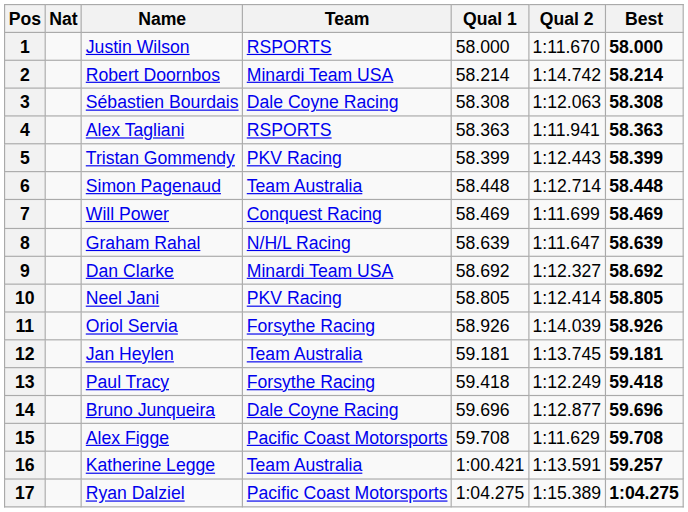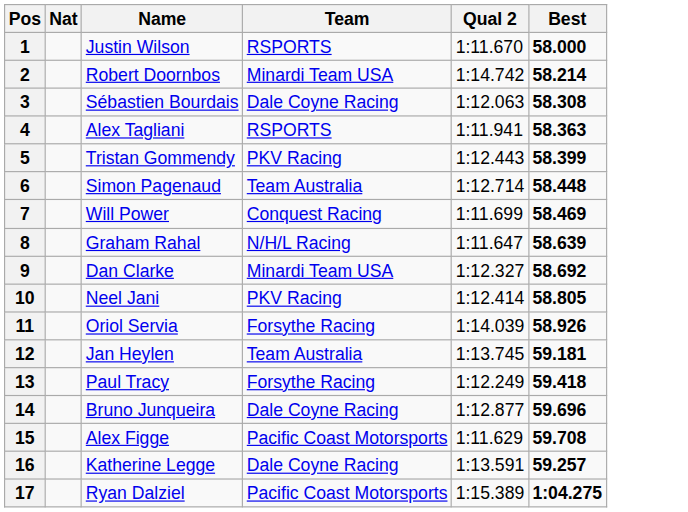 <table class="wikitable sortable" style="font-size: 95%;">
 <tr>
 <th>Pos</th>
 <th>Nat</th>
 <th>Name</th>
 <th>Team</th>
-<th>Qual 1</th>
 <th>Qual 2</th>
 <th>Best</th>
 </tr>
 <tr>
 <th>1</th>
 <td></td>
 <td><a href='#'>Justin Wilson</a></td>
 <td><a href='#'>RSPORTS</a></td>
-<td>58.000</td>
 <td>1:11.670</td>
 <td><strong>58.000</strong></td>
 </tr>
 <tr>
 <th>2</th>
 <td></td>
 <td><a href='#'>Robert Doornbos</a></td>
 <td><a href='#'>Minardi Team USA</a></td>
-<td>58.214</td>
 <td>1:14.742</td>
 <td><strong>58.214</strong></td>
 </tr>
 <tr>
 <th>3</th>
 <td></td>
 <td><a href='#'>Sébastien Bourdais</a></td>
 <td><a href='#'>Dale Coyne Racing</a></td>
-<td>58.308</td>
 <td>1:12.063</td>
 <td><strong>58.308</strong></td>
 </tr>
 <tr>
 <th>4</th>
 <td></td>
 <td><a href='#'>Alex Tagliani</a></td>
 <td><a href='#'>RSPORTS</a></td>
-<td>58.363</td>
 <td>1:11.941</td>
 <td><strong>58.363</strong></td>
 </tr>
 <tr>
 <th>5</th>
 <td></td>
 <td><a href='#'>Tristan Gommendy</a></td>
 <td><a href='#'>PKV Racing</a></td>
-<td>58.399</td>
 <td>1:12.443</td>
 <td><strong>58.399</strong></td>
 </tr>
 <tr>
 <th>6</th>
 <td></td>
 <td><a href='#'>Simon Pagenaud</a></td>
 <td><a href='#'>Team Australia</a></td>
-<td>58.448</td>
 <td>1:12.714</td>
 <td><strong>58.448</strong></td>
 </tr>
 <tr>
 <th>7</th>
 <td></td>
 <td><a href='#'>Will Power</a></td>
 <td><a href='#'>Conquest Racing</a></td>
-<td>58.469</td>
 <td>1:11.699</td>
 <td><strong>58.469</strong></td>
 </tr>
 <tr>
 <th>8</th>
 <td></td>
 <td><a href='#'>Graham Rahal</a></td>
 <td><a href='#'>N/H/L Racing</a></td>
-<td>58.639</td>
 <td>1:11.647</td>
 <td><strong>58.639</strong></td>
 </tr>
 <tr>
 <th>9</th>
 <td></td>
 <td><a href='#'>Dan Clarke</a></td>
 <td><a href='#'>Minardi Team USA</a></td>
-<td>58.692</td>
 <td>1:12.327</td>
 <td><strong>58.692</strong></td>
 </tr>
 <tr>
 <th>10</th>
 <td></td>
 <td><a href='#'>Neel Jani</a></td>
 <td><a href='#'>PKV Racing</a></td>
-<td>58.805</td>
 <td>1:12.414</td>
 <td><strong>58.805</strong></td>
 </tr>
 <tr>
 <th>11</th>
 <td></td>
 <td><a href='#'>Oriol Servia</a></td>
 <td><a href='#'>Forsythe Racing</a></td>
-<td>58.926</td>
 <td>1:14.039</td>
 <td><strong>58.926</strong></td>
 </tr>
 <tr>
 <th>12</th>
 <td></td>
 <td><a href='#'>Jan Heylen</a></td>
 <td><a href='#'>Team Australia</a></td>
-<td>59.181</td>
 <td>1:13.745</td>
 <td><strong>59.181</strong></td>
 </tr>
 <tr>
 <th>13</th>
 <td></td>
 <td><a href='#'>Paul Tracy</a></td>
 <td><a href='#'>Forsythe Racing</a></td>
-<td>59.418</td>
 <td>1:12.249</td>
 <td><strong>59.418</strong></td>
 </tr>
 <tr>
 <th>14</th>
 <td></td>
 <td><a href='#'>Bruno Junqueira</a></td>
 <td><a href='#'>Dale Coyne Racing</a></td>
-<td>59.696</td>
 <td>1:12.877</td>
 <td><strong>59.696</strong></td>
 </tr>
 <tr>
 <th>15</th>
 <td></td>
 <td><a href='#'>Alex Figge</a></td>
 <td><a href='#'>Pacific Coast Motorsports</a></td>
-<td>59.708</td>
 <td>1:11.629</td>
 <td><strong>59.708</strong></td>
 </tr>
 <tr>
 <th>16</th>
 <td></td>
 <td><a href='#'>Katherine Legge</a></td>
-<td><a href='#'>Team Australia</a></td>
-<td>1:00.421</td>
+<td><a href='#'>Dale Coyne Racing</a></td>
 <td>1:13.591</td>
 <td><strong>59.257</strong></td>
 </tr>
 <tr>
 <th>17</th>
 <td></td>
 <td><a href='#'>Ryan Dalziel</a></td>
 <td><a href='#'>Pacific Coast Motorsports</a></td>
-<td>1:04.275</td>
 <td>1:15.389</td>
 <td><strong>1:04.275</strong></td>
 </tr>
 </table>
